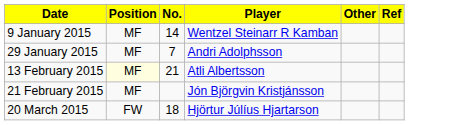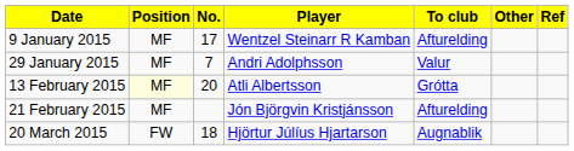 <table class="wikitable sortable">
 <tr>
 <th style="background:#ffff00; color:black;"><strong>Date</strong></th>
 <th style="background:#ffff00; color:black;"><strong>Position</strong></th>
 <th style="background:#ffff00; color:black;"><strong>No.</strong></th>
 <th style="background:#ffff00; color:black;"><strong>Player</strong></th>
+<th style="background:#ffff00; color:black;"><strong>To club</strong></th>
 <th style="background:#ffff00; color:black;"><strong>Other</strong></th>
 <th style="background:#ffff00; color:black;"><strong>Ref</strong></th>
 </tr>
 <tr>
 <td>9 January 2015</td>
 <td style="text-align:center;">MF</td>
-<td style="text-align:center;">14</td>
+<td style="text-align:center;">17</td>
 <td style="text-align:left;"> <a href='#'>Wentzel Steinarr R Kamban</a></td>
+<td style="text-align:left;"> <a href='#'>Afturelding</a></td>
 <td style="text-align:center;"></td>
 <td></td>
 </tr>
 <tr>
 <td>29 January 2015</td>
 <td style="text-align:center;">MF</td>
 <td style="text-align:center;">7</td>
 <td style="text-align:left;"> <a href='#'>Andri Adolphsson</a></td>
+<td style="text-align:left;"> <a href='#'>Valur</a></td>
 <td style="text-align:center;"></td>
 <td></td>
 </tr>
 <tr>
 <td>13 February 2015</td>
 <td style="background: lightyellow; text-align:center;">MF</td>
-<td style="text-align:center;">21</td>
+<td style="text-align:center;">20</td>
 <td style="text-align:left;"> <a href='#'>Atli Albertsson</a></td>
+<td style="text-align:left;"> <a href='#'>Grótta</a></td>
 <td style="text-align:center;"></td>
 <td></td>
 </tr>
 <tr>
 <td>21 February 2015</td>
 <td style="text-align:center;">MF</td>
 <td style="text-align:center;"></td>
 <td style="text-align:left;"> <a href='#'>Jón Björgvin Kristjánsson</a></td>
+<td style="text-align:left;"> <a href='#'>Afturelding</a></td>
 <td style="text-align:center;"></td>
 <td></td>
 </tr>
 <tr>
 <td>20 March 2015</td>
 <td style="text-align:center;">FW</td>
 <td style="text-align:center;">18</td>
 <td style="text-align:left;"> <a href='#'>Hjörtur Júlíus Hjartarson</a></td>
+<td style="text-align:left;"> <a href='#'>Augnablik</a></td>
 <td style="text-align:center;"></td>
 <td></td>
 </tr>
 </table>
